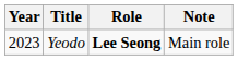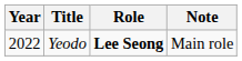 <table class="wikitable">
 <tr>
 <th>Year</th>
 <th>Title</th>
 <th>Role</th>
 <th>Note</th>
 </tr>
 <tr>
-<td>2023</td>
+<td>2022</td>
 <td><em>Yeodo</em></td>
 <td><strong>Lee Seong</strong></td>
 <td>Main role</td>
 </tr>
 </table>
